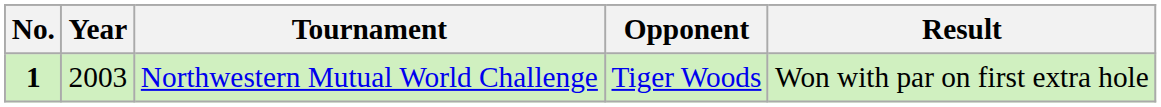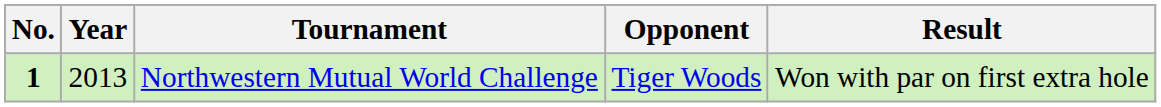 <table class="wikitable" style="font-size:95%;">
 <tr>
 <th>No.</th>
 <th>Year</th>
 <th>Tournament</th>
 <th>Opponent</th>
 <th>Result</th>
 </tr>
 <tr style="background:#D0F0C0;">
 <td align=center><strong>1</strong></td>
-<td>2003</td>
+<td>2013</td>
 <td><a href='#'>Northwestern Mutual World Challenge</a></td>
 <td> <a href='#'>Tiger Woods</a></td>
 <td>Won with par on first extra hole</td>
 </tr>
 </table>
